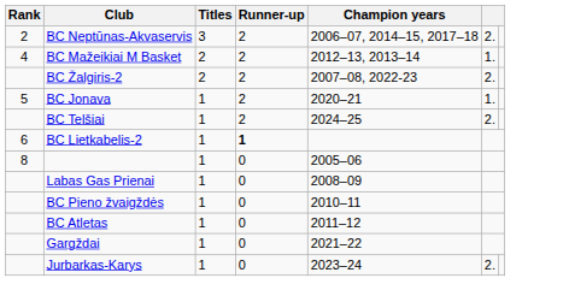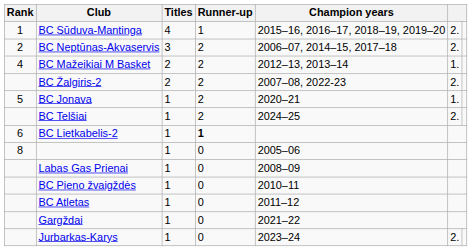 <table class="wikitable sortable">
 <tr>
 <th>Rank</th>
 <th>Club</th>
 <th>Titles</th>
 <th>Runner-up</th>
 <th>Champion years</th>
 <th colspan=2></th>
+</tr>
+<tr>
+<td align=center>1</td>
+<td><a href='#'>BC Sūduva-Mantinga</a></td>
+<td>4</td>
+<td>1</td>
+<td>2015–16, 2016–17, 2018–19, 2019–20</td>
+<td>2.</td>
+<td></td>
 </tr>
 <tr>
 <td align=center>2</td>
 <td><a href='#'>BC Neptūnas-Akvaservis</a></td>
 <td>3</td>
 <td>2</td>
 <td>2006–07, 2014–15, 2017–18</td>
 <td>2.</td>
 <td></td>
 </tr>
 <tr>
 <td align=center>4</td>
 <td><a href='#'>BC Mažeikiai M Basket</a></td>
 <td>2</td>
 <td>2</td>
 <td>2012–13, 2013–14</td>
 <td>1.</td>
 <td></td>
 </tr>
 <tr>
 <td align=center></td>
 <td><a href='#'>BC Žalgiris-2</a></td>
 <td>2</td>
 <td>2</td>
 <td>2007–08, 2022-23</td>
 <td>2.</td>
 <td></td>
 </tr>
 <tr>
 <td align=center>5</td>
 <td><a href='#'>BC Jonava</a></td>
 <td>1</td>
 <td>2</td>
 <td>2020–21</td>
 <td>1.</td>
 <td></td>
 </tr>
 <tr>
 <td align=center></td>
 <td><a href='#'>BC Telšiai</a></td>
 <td>1</td>
 <td>2</td>
 <td>2024–25</td>
 <td>2.</td>
 <td></td>
 </tr>
 <tr>
 <td align=center>6</td>
 <td><a href='#'>BC Lietkabelis-2</a></td>
 <td>1</td>
 <td><strong>1</strong></td>
 <td></td>
 <td colspan=2 align=center></td>
 </tr>
 <tr>
 <td align=center>8</td>
 <td></td>
 <td>1</td>
 <td>0</td>
 <td>2005–06</td>
 <td colspan=2 align=center></td>
 </tr>
 <tr>
 <td align=center></td>
 <td><a href='#'>Labas Gas Prienai</a></td>
 <td>1</td>
 <td>0</td>
 <td>2008–09</td>
 <td colspan=2 align=center></td>
 </tr>
 <tr>
 <td align=center></td>
 <td><a href='#'>BC Pieno žvaigždės</a></td>
 <td>1</td>
 <td>0</td>
 <td>2010–11</td>
 <td colspan=2 align=center></td>
 </tr>
 <tr>
 <td align=center></td>
 <td><a href='#'>BC Atletas</a></td>
 <td>1</td>
 <td>0</td>
 <td>2011–12</td>
 <td colspan=2 align=center></td>
 </tr>
 <tr>
 <td align=center></td>
 <td><a href='#'>Gargždai</a></td>
 <td>1</td>
 <td>0</td>
 <td>2021–22</td>
 <td colspan=2 align=center></td>
 </tr>
 <tr>
 <td align=center></td>
 <td><a href='#'>Jurbarkas-Karys</a></td>
 <td>1</td>
 <td>0</td>
 <td>2023–24</td>
 <td>2.</td>
 <td></td>
 </tr>
 </table>
